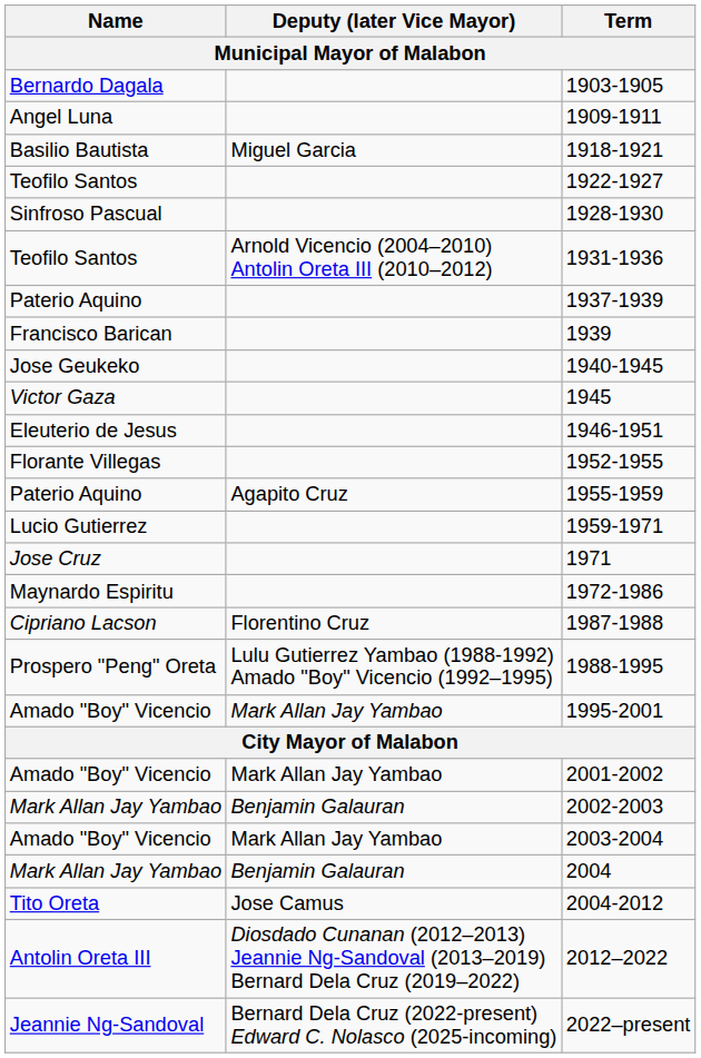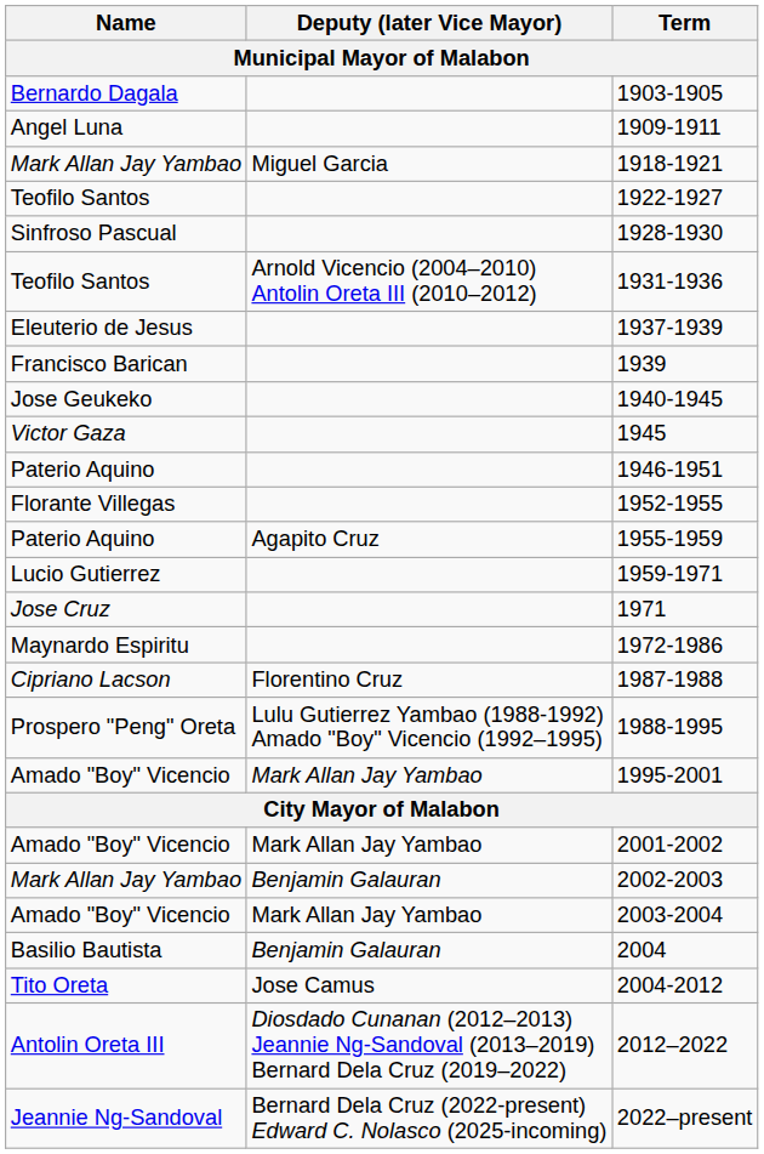 <table class="wikitable">
 <tr>
 <th>Name</th>
 <th>Deputy (later Vice Mayor)</th>
 <th>Term</th>
 </tr>
 <tr>
 <th colspan="3" align="center"><strong>Municipal Mayor of Malabon</strong></th>
 </tr>
 <tr>
 <td><a href='#'>Bernardo Dagala</a></td>
 <td></td>
 <td>1903-1905</td>
 </tr>
 <tr>
 <td>Angel Luna</td>
 <td></td>
 <td>1909-1911</td>
 </tr>
 <tr>
-<td>Basilio Bautista</td>
+<td><em>Mark Allan Jay Yambao</em></td>
 <td>Miguel Garcia</td>
 <td>1918-1921</td>
 </tr>
 <tr>
 <td>Teofilo Santos</td>
 <td></td>
 <td>1922-1927</td>
 </tr>
 <tr>
 <td>Sinfroso Pascual</td>
 <td></td>
 <td>1928-1930</td>
 </tr>
 <tr>
 <td>Teofilo Santos</td>
 <td>Arnold Vicencio (2004–2010)<br><a href='#'>Antolin Oreta III</a> (2010–2012)</td>
 <td>1931-1936</td>
 </tr>
 <tr>
-<td>Paterio Aquino</td>
+<td>Eleuterio de Jesus</td>
 <td></td>
 <td>1937-1939</td>
 </tr>
 <tr>
 <td>Francisco Barican</td>
 <td></td>
 <td>1939</td>
 </tr>
 <tr>
 <td>Jose Geukeko</td>
 <td></td>
 <td>1940-1945</td>
 </tr>
 <tr>
 <td><em>Victor Gaza</em></td>
 <td></td>
 <td>1945</td>
 </tr>
 <tr>
-<td>Eleuterio de Jesus</td>
+<td>Paterio Aquino</td>
 <td></td>
 <td>1946-1951</td>
 </tr>
 <tr>
 <td>Florante Villegas</td>
 <td></td>
 <td>1952-1955</td>
 </tr>
 <tr>
 <td>Paterio Aquino</td>
 <td>Agapito Cruz</td>
 <td>1955-1959</td>
 </tr>
 <tr>
 <td>Lucio Gutierrez</td>
 <td></td>
 <td>1959-1971</td>
 </tr>
 <tr>
 <td><em>Jose Cruz</em></td>
 <td></td>
 <td>1971</td>
 </tr>
 <tr>
 <td>Maynardo Espiritu</td>
 <td></td>
 <td>1972-1986</td>
 </tr>
 <tr>
 <td><em>Cipriano Lacson</em></td>
 <td>Florentino Cruz</td>
 <td>1987-1988</td>
 </tr>
 <tr>
 <td>Prospero "Peng" Oreta</td>
 <td>Lulu Gutierrez Yambao (1988-1992)<br>Amado "Boy" Vicencio (1992–1995)</td>
 <td>1988-1995</td>
 </tr>
 <tr>
 <td>Amado "Boy" Vicencio</td>
 <td><em>Mark Allan Jay Yambao</em></td>
 <td>1995-2001</td>
 </tr>
 <tr>
 <th colspan="3">City Mayor of Malabon</th>
 </tr>
 <tr>
 <td>Amado "Boy" Vicencio</td>
 <td>Mark Allan Jay Yambao</td>
 <td>2001-2002</td>
 </tr>
 <tr>
 <td><em>Mark Allan Jay Yambao</em></td>
 <td><em>Benjamin Galauran</em></td>
 <td>2002-2003</td>
 </tr>
 <tr>
 <td>Amado "Boy" Vicencio</td>
 <td>Mark Allan Jay Yambao</td>
 <td>2003-2004</td>
 </tr>
 <tr>
-<td><em>Mark Allan Jay Yambao</em></td>
+<td>Basilio Bautista</td>
 <td><em>Benjamin Galauran</em></td>
 <td>2004</td>
 </tr>
 <tr>
 <td><a href='#'>Tito Oreta</a></td>
 <td>Jose Camus</td>
 <td>2004-2012</td>
 </tr>
 <tr>
 <td><a href='#'>Antolin Oreta III</a></td>
 <td><em>Diosdado Cunanan</em> (2012–2013)<br><a href='#'>Jeannie Ng-Sandoval</a> (2013–2019)<br>Bernard Dela Cruz (2019–2022)</td>
 <td>2012–2022</td>
 </tr>
 <tr>
 <td><a href='#'>Jeannie Ng-Sandoval</a></td>
 <td>Bernard Dela Cruz (2022-present)<br><em>Edward C. Nolasco</em> (2025-incoming)</td>
 <td>2022–present</td>
 </tr>
 </table>
